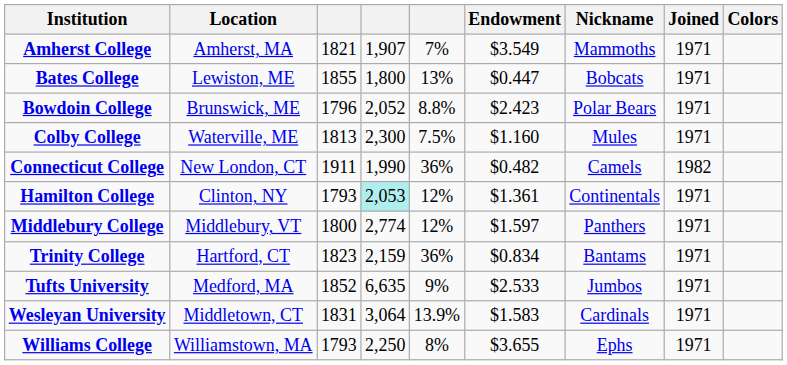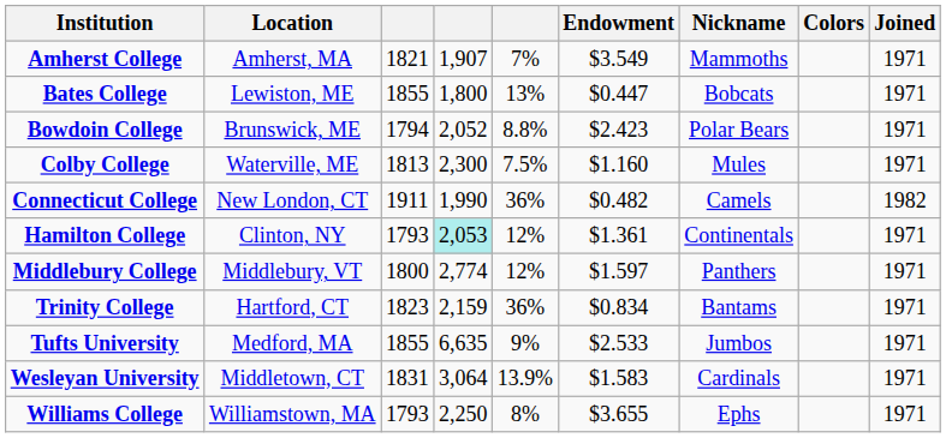 <table class="wikitable sortable" style="text-align:center; font-size:95%">
 <tr>
 <th>Institution</th>
 <th>Location</th>
 <th></th>
 <th></th>
 <th></th>
 <th>Endowment</th>
 <th>Nickname</th>
+<th class="unsortable">Colors</th>
 <th>Joined</th>
-<th class="unsortable">Colors</th>
 </tr>
 <tr>
 <td><strong><a href='#'>Amherst College</a></strong></td>
 <td><a href='#'>Amherst, MA</a></td>
 <td>1821</td>
 <td>1,907</td>
 <td>7%</td>
 <td>$3.549</td>
 <td><a href='#'>Mammoths</a></td>
+<td></td>
 <td>1971</td>
-<td></td>
 </tr>
 <tr>
 <td><strong><a href='#'>Bates College</a></strong></td>
 <td><a href='#'>Lewiston, ME</a></td>
 <td>1855</td>
 <td>1,800</td>
 <td>13%</td>
 <td>$0.447</td>
 <td><a href='#'>Bobcats</a></td>
+<td></td>
 <td>1971</td>
-<td></td>
 </tr>
 <tr>
 <td><strong><a href='#'>Bowdoin College</a></strong></td>
 <td><a href='#'>Brunswick, ME</a></td>
-<td>1796</td>
+<td>1794</td>
 <td>2,052</td>
 <td>8.8%</td>
 <td>$2.423</td>
 <td><a href='#'>Polar Bears</a></td>
+<td></td>
 <td>1971</td>
-<td></td>
 </tr>
 <tr>
 <td><strong><a href='#'>Colby College</a></strong></td>
 <td><a href='#'>Waterville, ME</a></td>
 <td>1813</td>
 <td>2,300</td>
 <td>7.5%</td>
 <td>$1.160</td>
 <td><a href='#'>Mules</a></td>
+<td></td>
 <td>1971</td>
-<td></td>
 </tr>
 <tr>
 <td><strong><a href='#'>Connecticut College</a></strong></td>
 <td><a href='#'>New London, CT</a></td>
 <td>1911</td>
 <td>1,990</td>
 <td>36%</td>
 <td>$0.482</td>
 <td><a href='#'>Camels</a></td>
+<td></td>
 <td>1982</td>
-<td></td>
 </tr>
 <tr>
 <td><strong><a href='#'>Hamilton College</a></strong></td>
 <td><a href='#'>Clinton, NY</a></td>
 <td>1793</td>
 <td style="background: paleturquoise;">2,053</td>
 <td>12%</td>
 <td>$1.361</td>
 <td><a href='#'>Continentals</a></td>
+<td></td>
 <td>1971</td>
-<td></td>
 </tr>
 <tr>
 <td><strong><a href='#'>Middlebury College</a></strong></td>
 <td><a href='#'>Middlebury, VT</a></td>
 <td>1800</td>
 <td>2,774</td>
 <td>12%</td>
 <td>$1.597</td>
 <td><a href='#'>Panthers</a></td>
+<td></td>
 <td>1971</td>
-<td></td>
 </tr>
 <tr>
 <td><strong><a href='#'>Trinity College</a></strong></td>
 <td><a href='#'>Hartford, CT</a></td>
 <td>1823</td>
 <td>2,159</td>
 <td>36%</td>
 <td>$0.834</td>
 <td><a href='#'>Bantams</a></td>
+<td></td>
 <td>1971</td>
-<td></td>
 </tr>
 <tr>
 <td><strong><a href='#'>Tufts University</a></strong></td>
 <td><a href='#'>Medford, MA</a></td>
-<td>1852</td>
+<td>1855</td>
 <td>6,635</td>
 <td>9%</td>
 <td>$2.533</td>
 <td><a href='#'>Jumbos</a></td>
+<td></td>
 <td>1971</td>
-<td></td>
 </tr>
 <tr>
 <td><strong><a href='#'>Wesleyan University</a></strong></td>
 <td><a href='#'>Middletown, CT</a></td>
 <td>1831</td>
 <td>3,064</td>
 <td>13.9%</td>
 <td>$1.583</td>
 <td><a href='#'>Cardinals</a></td>
+<td></td>
 <td>1971</td>
-<td></td>
 </tr>
 <tr>
 <td><strong><a href='#'>Williams College</a></strong></td>
 <td><a href='#'>Williamstown, MA</a></td>
 <td>1793</td>
 <td>2,250</td>
 <td>8%</td>
 <td>$3.655</td>
 <td><a href='#'>Ephs</a></td>
+<td></td>
 <td>1971</td>
-<td></td>
 </tr>
 </table>
